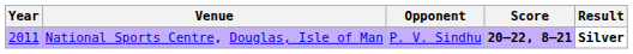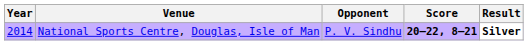 <table class="sortable wikitable" style="font-size: 90%;">
 <tr>
 <th>Year</th>
 <th>Venue</th>
 <th>Opponent</th>
 <th>Score</th>
 <th>Result</th>
 </tr>
 <tr style="background:#C6AEFF">
-<td align="center"><a href='#'>2011</a></td>
+<td align="center"><a href='#'>2014</a></td>
 <td align="left"><a href='#'>National Sports Centre</a>, <a href='#'>Douglas, Isle of Man</a></td>
 <td align="left"> <a href='#'>P. V. Sindhu</a></td>
 <td align="left"><strong>20–22, 8–21</strong></td>
 <td style="text-align:left; background:white"> <strong>Silver</strong></td>
 </tr>
 </table>
